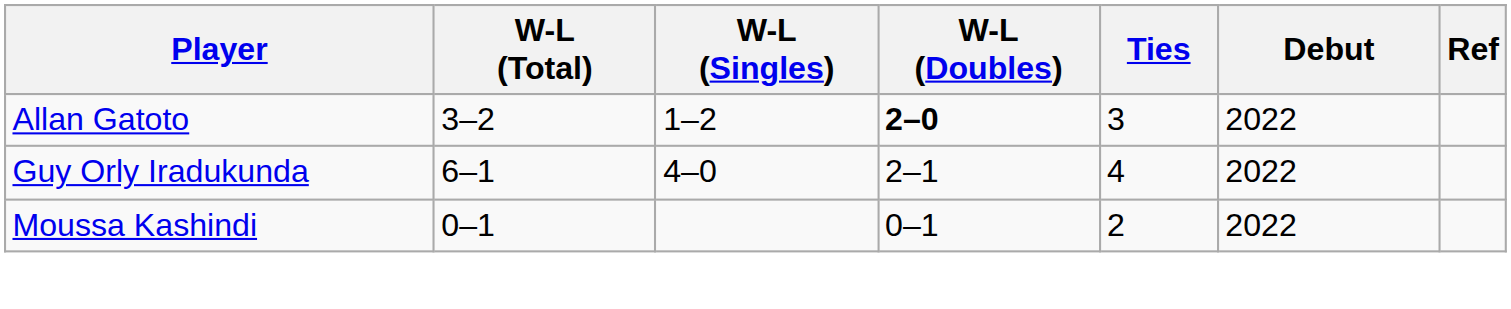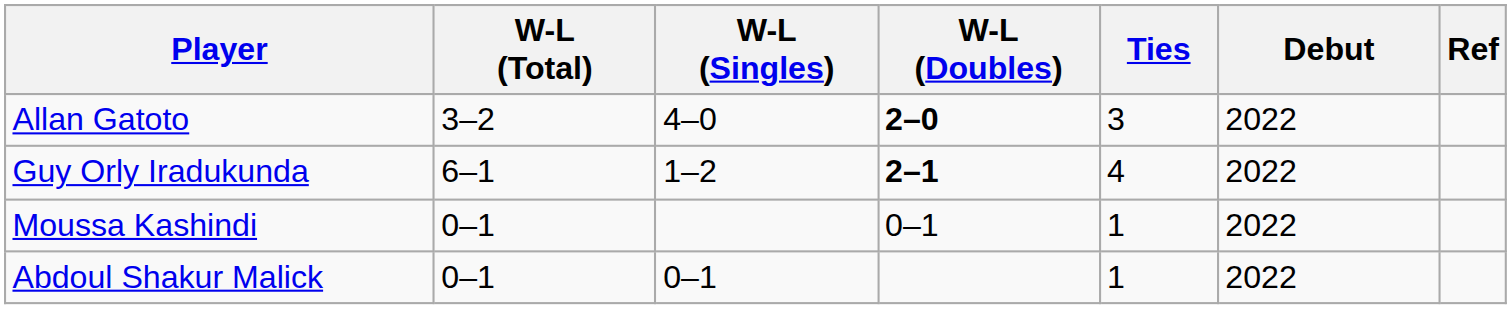 <table class="wikitable sortable" style=font-size:97%>
 <tr>
 <th width=200><a href='#'>Player</a></th>
 <th width=100>W-L<br>(Total)</th>
 <th width=100>W-L<br>(<a href='#'>Singles</a>)</th>
 <th width=100>W-L<br>(<a href='#'>Doubles</a>)</th>
 <th width=50><a href='#'>Ties</a></th>
 <th width=100>Debut</th>
 <th>Ref</th>
 </tr>
 <tr>
 <td><a href='#'>Allan Gatoto</a></td>
 <td>3–2</td>
-<td>1–2</td>
+<td>4–0</td>
 <td><strong>2–0</strong></td>
 <td>3</td>
 <td>2022</td>
 <td></td>
 </tr>
 <tr>
 <td><a href='#'>Guy Orly Iradukunda</a></td>
 <td>6–1</td>
-<td>4–0</td>
-<td>2–1</td>
+<td>1–2</td>
+<td><strong>2–1</strong></td>
 <td>4</td>
 <td>2022</td>
 <td></td>
 </tr>
 <tr>
 <td><a href='#'>Moussa Kashindi</a></td>
 <td>0–1</td>
 <td></td>
 <td>0–1</td>
-<td>2</td>
+<td>1</td>
+<td>2022</td>
+<td></td>
+</tr>
+<tr>
+<td><a href='#'>Abdoul Shakur Malick</a></td>
+<td>0–1</td>
+<td>0–1</td>
+<td></td>
+<td>1</td>
 <td>2022</td>
 <td></td>
 </tr>
 </table>
